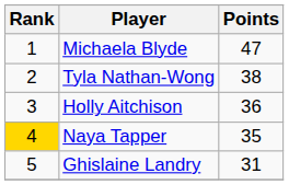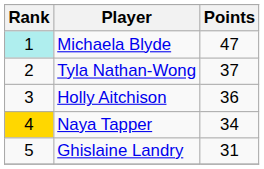 <table class="wikitable sortable">
 <tr>
 </tr>
 <tr>
 <th>Rank</th>
 <th>Player</th>
 <th>Points</th>
 </tr>
 <tr>
-<td align=center>1</td>
+<td align=center style="background: paleturquoise;">1</td>
 <td> <a href='#'>Michaela Blyde</a></td>
 <td align=center>47</td>
 </tr>
 <tr>
 <td align=center>2</td>
 <td> <a href='#'>Tyla Nathan-Wong</a></td>
-<td align=center>38</td>
+<td align=center>37</td>
 </tr>
 <tr>
 <td align=center>3</td>
 <td> <a href='#'>Holly Aitchison</a></td>
 <td align=center>36</td>
 </tr>
 <tr>
 <td align=center style="background: gold;">4</td>
 <td> <a href='#'>Naya Tapper</a></td>
-<td align=center>35</td>
+<td align=center>34</td>
 </tr>
 <tr>
 <td align=center>5</td>
 <td> <a href='#'>Ghislaine Landry</a></td>
 <td align=center>31</td>
 </tr>
 <tr>
 </tr>
 </table>
